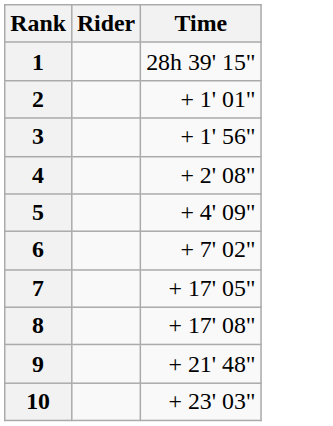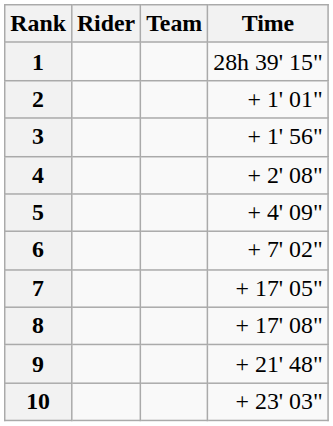 <table class="wikitable" margin-bottom:0;">
 <tr>
 <th scope="col">Rank</th>
 <th scope="col">Rider</th>
+<th scope="col">Team</th>
 <th scope="col">Time</th>
 </tr>
 <tr>
 <th scope="row">1</th>
 <td> </td>
+<td></td>
 <td align="right">28h 39' 15"</td>
 </tr>
 <tr>
 <th scope="row">2</th>
+<td></td>
 <td></td>
 <td align="right">+ 1' 01"</td>
 </tr>
 <tr>
 <th scope="row">3</th>
 <td></td>
+<td></td>
 <td align="right">+ 1' 56"</td>
 </tr>
 <tr>
 <th scope="row">4</th>
+<td></td>
 <td></td>
 <td align="right">+ 2' 08"</td>
 </tr>
 <tr>
 <th scope="row">5</th>
 <td></td>
+<td></td>
 <td align="right">+ 4' 09"</td>
 </tr>
 <tr>
 <th scope="row">6</th>
+<td></td>
 <td></td>
 <td align="right">+ 7' 02"</td>
 </tr>
 <tr>
 <th scope="row">7</th>
 <td></td>
+<td></td>
 <td align="right">+ 17' 05"</td>
 </tr>
 <tr>
 <th scope="row">8</th>
+<td></td>
 <td></td>
 <td align="right">+ 17' 08"</td>
 </tr>
 <tr>
 <th scope="row">9</th>
 <td></td>
+<td></td>
 <td align="right">+ 21' 48"</td>
 </tr>
 <tr>
 <th scope="row">10</th>
 <td></td>
+<td></td>
 <td align="right">+ 23' 03"</td>
 </tr>
 </table>
